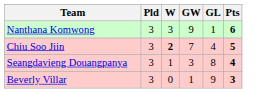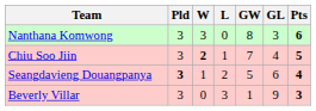 <table class="wikitable" style="text-align:center">
 <tr>
 <th width=200>Team</th>
 <th width=20>Pld</th>
 <th width=20>W</th>
+<th width=20>L</th>
 <th width=20>GW</th>
 <th width=20>GL</th>
 <th width=20>Pts</th>
 </tr>
 <tr bgcolor="ccffcc">
 <td style="text-align:left;"> <a href='#'>Nanthana Komwong</a></td>
 <td>3</td>
 <td>3</td>
-<td>9</td>
-<td>1</td>
+<td>0</td>
+<td>8</td>
+<td>3</td>
 <td><strong>6</strong></td>
 </tr>
 <tr bgcolor="ffcccc">
 <td style="text-align:left;"> <a href='#'>Chiu Soo Jiin</a></td>
 <td>3</td>
 <td><strong>2</strong></td>
+<td>1</td>
 <td>7</td>
 <td>4</td>
 <td><strong>5</strong></td>
 </tr>
 <tr bgcolor="ffcccc">
 <td style="text-align:left;"> <a href='#'>Seangdavieng Douangpanya</a></td>
-<td>3</td>
+<td><strong>3</strong></td>
 <td>1</td>
-<td>3</td>
-<td>8</td>
+<td>2</td>
+<td>5</td>
+<td>6</td>
 <td><strong>4</strong></td>
 </tr>
 <tr bgcolor="ffcccc">
 <td style="text-align:left;"> <a href='#'>Beverly Villar</a></td>
 <td>3</td>
 <td>0</td>
+<td>3</td>
 <td>1</td>
 <td>9</td>
 <td><strong>3</strong></td>
 </tr>
 </table>
